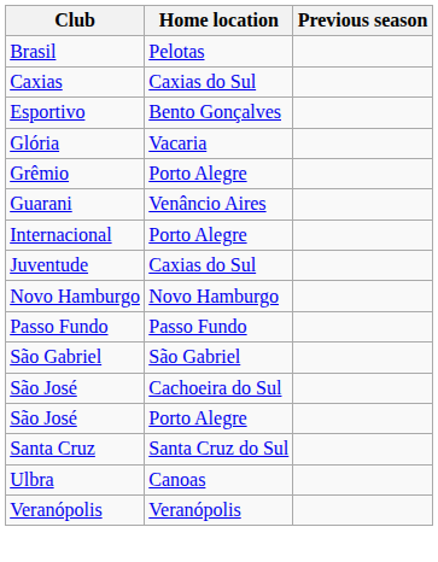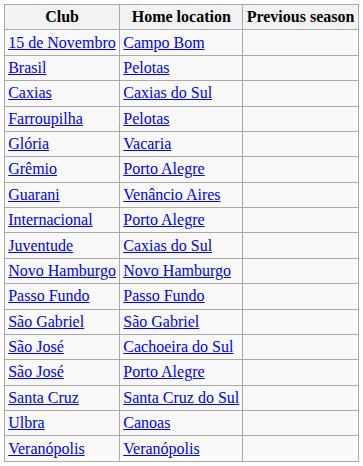 <table class="wikitable sortable">
 <tr>
 <th>Club</th>
 <th>Home location</th>
 <th>Previous season</th>
+</tr>
+<tr>
+<td><a href='#'>15 de Novembro</a></td>
+<td><a href='#'>Campo Bom</a></td>
+<td></td>
 </tr>
 <tr>
 <td><a href='#'>Brasil</a></td>
 <td><a href='#'>Pelotas</a></td>
 <td></td>
 </tr>
 <tr>
 <td><a href='#'>Caxias</a></td>
 <td><a href='#'>Caxias do Sul</a></td>
 <td></td>
 </tr>
 <tr>
-<td><a href='#'>Esportivo</a></td>
-<td><a href='#'>Bento Gonçalves</a></td>
+<td><a href='#'>Farroupilha</a></td>
+<td><a href='#'>Pelotas</a></td>
 <td></td>
 </tr>
 <tr>
 <td><a href='#'>Glória</a></td>
 <td><a href='#'>Vacaria</a></td>
 <td></td>
 </tr>
 <tr>
 <td><a href='#'>Grêmio</a></td>
 <td><a href='#'>Porto Alegre</a></td>
 <td></td>
 </tr>
 <tr>
 <td><a href='#'>Guarani</a></td>
 <td><a href='#'>Venâncio Aires</a></td>
 <td></td>
 </tr>
 <tr>
 <td><a href='#'>Internacional</a></td>
 <td><a href='#'>Porto Alegre</a></td>
 <td></td>
 </tr>
 <tr>
 <td><a href='#'>Juventude</a></td>
 <td><a href='#'>Caxias do Sul</a></td>
 <td></td>
 </tr>
 <tr>
 <td><a href='#'>Novo Hamburgo</a></td>
 <td><a href='#'>Novo Hamburgo</a></td>
 <td></td>
 </tr>
 <tr>
 <td><a href='#'>Passo Fundo</a></td>
 <td><a href='#'>Passo Fundo</a></td>
 <td></td>
 </tr>
 <tr>
 <td><a href='#'>São Gabriel</a></td>
 <td><a href='#'>São Gabriel</a></td>
 <td></td>
 </tr>
 <tr>
 <td><a href='#'>São José</a></td>
 <td><a href='#'>Cachoeira do Sul</a></td>
 <td></td>
 </tr>
 <tr>
 <td><a href='#'>São José</a></td>
 <td><a href='#'>Porto Alegre</a></td>
 <td></td>
 </tr>
 <tr>
 <td><a href='#'>Santa Cruz</a></td>
 <td><a href='#'>Santa Cruz do Sul</a></td>
 <td></td>
 </tr>
 <tr>
 <td><a href='#'>Ulbra</a></td>
 <td><a href='#'>Canoas</a></td>
 <td></td>
 </tr>
 <tr>
 <td><a href='#'>Veranópolis</a></td>
 <td><a href='#'>Veranópolis</a></td>
 <td></td>
 </tr>
 <tr>
 </tr>
 </table>
